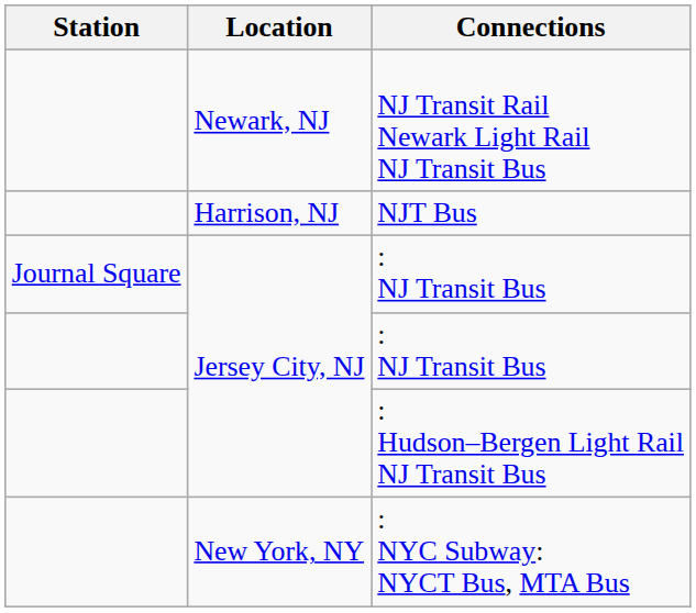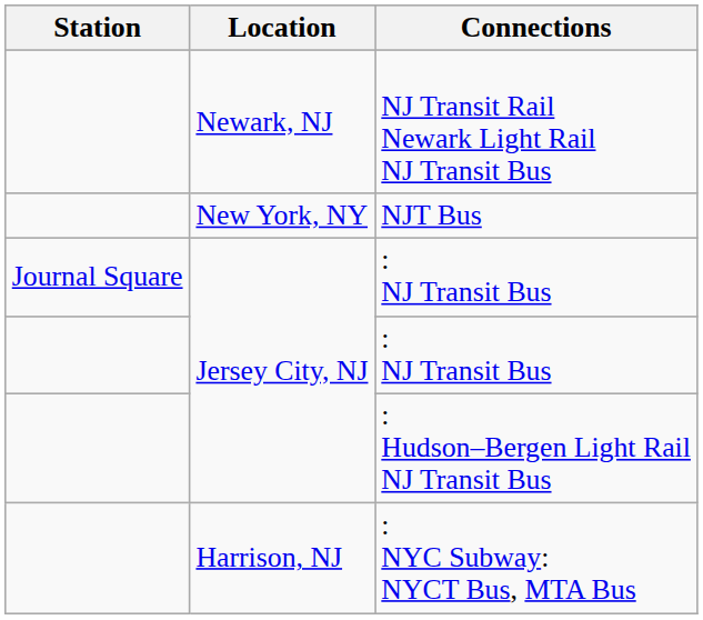 <table class="wikitable">
 <tr>
 <th>Station</th>
 <th>Location</th>
 <th>Connections</th>
 </tr>
 <tr>
 <td> </td>
 <td><a href='#'>Newark, NJ</a></td>
 <td><br> <a href='#'>NJ Transit Rail</a><br> <a href='#'>Newark Light Rail</a><br> <a href='#'>NJ Transit Bus</a></td>
 </tr>
 <tr>
 <td> </td>
-<td><a href='#'>Harrison, NJ</a></td>
+<td><a href='#'>New York, NY</a></td>
 <td> <a href='#'>NJT Bus</a></td>
 </tr>
 <tr>
 <td><a href='#'>Journal Square</a> </td>
 <td rowspan=3><a href='#'>Jersey City, NJ</a></td>
 <td>:  <br> <a href='#'>NJ Transit Bus</a></td>
 </tr>
 <tr>
 <td> </td>
 <td>:  <br> <a href='#'>NJ Transit Bus</a></td>
 </tr>
 <tr>
 <td> </td>
 <td>: <br> <a href='#'>Hudson–Bergen Light Rail</a><br> <a href='#'>NJ Transit Bus</a></td>
 </tr>
 <tr>
 <td> </td>
-<td><a href='#'>New York, NY</a></td>
+<td><a href='#'>Harrison, NJ</a></td>
 <td>: <br> <a href='#'>NYC Subway</a>: <br> <a href='#'>NYCT Bus</a>, <a href='#'>MTA Bus</a></td>
 </tr>
 </table>
